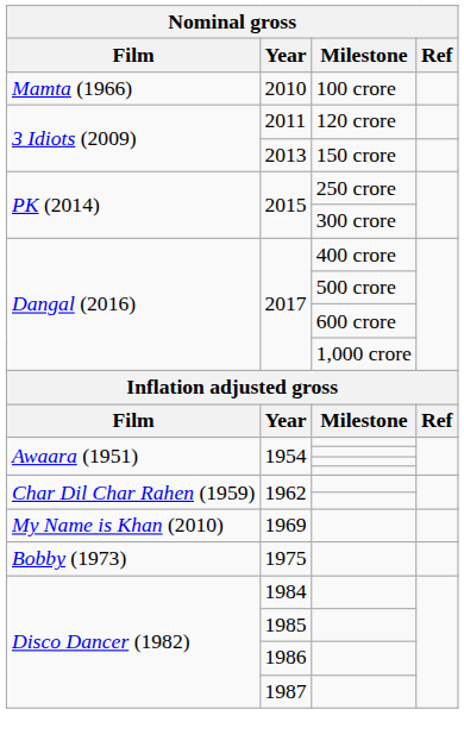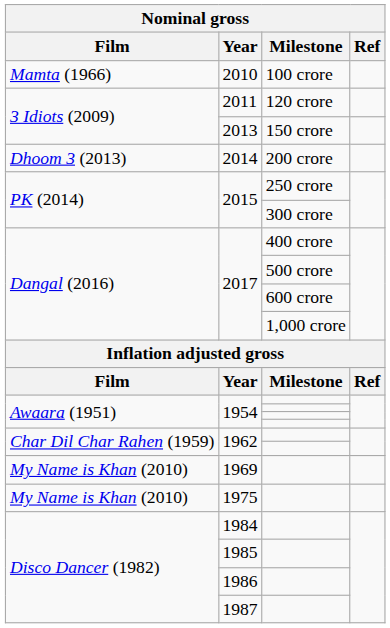 <table class="wikitable" style="margin:auto; margin:auto;">
 <tr>
 <th colspan="4">Nominal gross</th>
 </tr>
 <tr>
 <th>Film</th>
 <th>Year</th>
 <th>Milestone</th>
 <th>Ref</th>
 </tr>
 <tr>
 <td><em><a href='#'>Mamta</a></em> (1966)</td>
 <td>2010</td>
 <td>100 crore</td>
 <td></td>
 </tr>
 <tr>
 <td rowspan="2"><em><a href='#'>3 Idiots</a></em> (2009)</td>
 <td>2011</td>
 <td>120 crore</td>
 <td></td>
 </tr>
 <tr>
 <td>2013</td>
 <td>150 crore</td>
+<td></td>
+</tr>
+<tr>
+<td><em><a href='#'>Dhoom 3</a></em> (2013)</td>
+<td>2014</td>
+<td>200 crore</td>
 <td></td>
 </tr>
 <tr>
 <td rowspan="2"><em><a href='#'>PK</a></em> (2014)</td>
 <td rowspan="2">2015</td>
 <td>250 crore</td>
 <td rowspan="2"></td>
 </tr>
 <tr>
 <td>300 crore</td>
 </tr>
 <tr>
 <td rowspan="4"><em><a href='#'>Dangal</a></em> (2016)</td>
 <td rowspan="4">2017</td>
 <td>400 crore</td>
 <td rowspan="4"></td>
 </tr>
 <tr>
 <td>500 crore</td>
 </tr>
 <tr>
 <td>600 crore</td>
 </tr>
 <tr>
 <td>1,000 crore</td>
 </tr>
 <tr>
 <th colspan="4">Inflation adjusted gross</th>
 </tr>
 <tr>
 <th>Film</th>
 <th>Year</th>
 <th>Milestone</th>
 <th>Ref</th>
 </tr>
 <tr>
 <td rowspan="4"><em><a href='#'>Awaara</a></em> (1951)</td>
 <td rowspan="4">1954</td>
 <td></td>
 <td rowspan="4"></td>
 </tr>
 <tr>
 <td></td>
 </tr>
 <tr>
 <td></td>
 </tr>
 <tr>
 <td></td>
 </tr>
 <tr>
 <td rowspan="2"><em><a href='#'>Char Dil Char Rahen</a></em> (1959)</td>
 <td rowspan="2">1962</td>
 <td></td>
 <td rowspan="2"></td>
 </tr>
 <tr>
 <td></td>
 </tr>
 <tr>
 <td><em><a href='#'>My Name is Khan</a></em> (2010)</td>
 <td>1969</td>
 <td></td>
 <td></td>
 </tr>
 <tr>
-<td><em><a href='#'>Bobby</a></em> (1973)</td>
+<td><em><a href='#'>My Name is Khan</a></em> (2010)</td>
 <td>1975</td>
 <td></td>
 <td></td>
 </tr>
 <tr>
 <td rowspan="4"><em><a href='#'>Disco Dancer</a></em> (1982)</td>
 <td>1984</td>
 <td></td>
 <td rowspan="4"></td>
 </tr>
 <tr>
 <td>1985</td>
 <td></td>
 </tr>
 <tr>
 <td>1986</td>
 <td></td>
 </tr>
 <tr>
 <td>1987</td>
 <td></td>
 </tr>
 </table>
